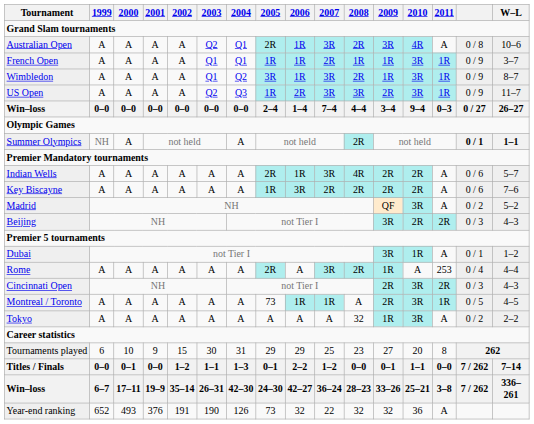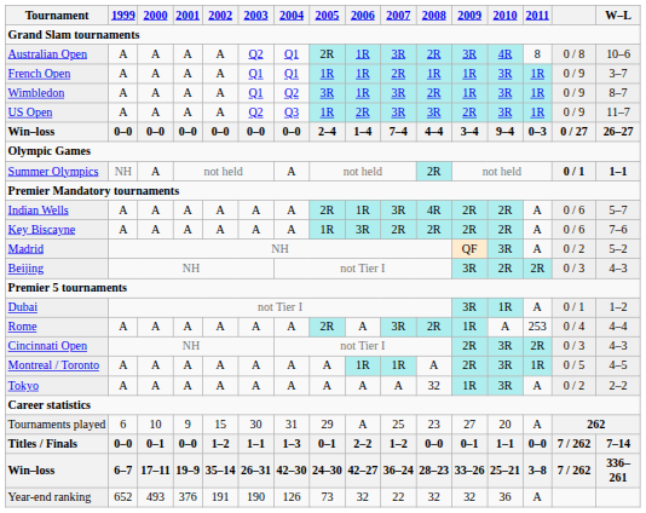 <table class=wikitable style=text-align:center;font-size:97%>
 <tr>
 <th>Tournament</th>
 <th><a href='#'>1999</a></th>
 <th><a href='#'>2000</a></th>
 <th><a href='#'>2001</a></th>
 <th><a href='#'>2002</a></th>
 <th><a href='#'>2003</a></th>
 <th><a href='#'>2004</a></th>
 <th><a href='#'>2005</a></th>
 <th><a href='#'>2006</a></th>
 <th><a href='#'>2007</a></th>
 <th><a href='#'>2008</a></th>
 <th><a href='#'>2009</a></th>
 <th><a href='#'>2010</a></th>
 <th><a href='#'>2011</a></th>
 <th width=50></th>
 <th width=50>W–L</th>
 </tr>
 <tr>
 <td colspan=18 align=left><strong>Grand Slam tournaments</strong></td>
 </tr>
 <tr>
 <td bgcolor=#EFEFEF align=left><a href='#'>Australian Open</a></td>
 <td>A</td>
 <td>A</td>
 <td>A</td>
 <td>A</td>
 <td><a href='#'>Q2</a></td>
 <td><a href='#'>Q1</a></td>
 <td bgcolor=#afeeee>2R</td>
 <td bgcolor=#afeeee><a href='#'>1R</a></td>
 <td bgcolor=#afeeee><a href='#'>3R</a></td>
 <td bgcolor=#afeeee><a href='#'>2R</a></td>
 <td bgcolor=#afeeee><a href='#'>3R</a></td>
 <td bgcolor=#afeeee><a href='#'>4R</a></td>
-<td>A</td>
+<td>8</td>
 <td bgcolor=#EFEFEF>0 / 8</td>
 <td bgcolor=#EFEFEF>10–6</td>
 </tr>
 <tr>
 <td bgcolor=#EFEFEF align=left><a href='#'>French Open</a></td>
 <td>A</td>
 <td>A</td>
 <td>A</td>
 <td>A</td>
 <td><a href='#'>Q1</a></td>
 <td><a href='#'>Q1</a></td>
 <td bgcolor=#afeeee><a href='#'>1R</a></td>
 <td bgcolor=#afeeee><a href='#'>1R</a></td>
 <td bgcolor=#afeeee><a href='#'>2R</a></td>
 <td bgcolor=#afeeee><a href='#'>1R</a></td>
 <td bgcolor=#afeeee><a href='#'>1R</a></td>
 <td bgcolor=#afeeee><a href='#'>3R</a></td>
 <td bgcolor=#afeeee><a href='#'>1R</a></td>
 <td bgcolor=#EFEFEF>0 / 9</td>
 <td bgcolor=#EFEFEF>3–7</td>
 </tr>
 <tr>
 <td bgcolor=#EFEFEF align=left><a href='#'>Wimbledon</a></td>
 <td>A</td>
 <td>A</td>
 <td>A</td>
 <td>A</td>
 <td><a href='#'>Q1</a></td>
 <td><a href='#'>Q2</a></td>
 <td bgcolor=#afeeee><a href='#'>3R</a></td>
 <td bgcolor=#afeeee><a href='#'>1R</a></td>
 <td bgcolor=#afeeee><a href='#'>3R</a></td>
 <td bgcolor=#afeeee><a href='#'>2R</a></td>
 <td bgcolor=#afeeee><a href='#'>1R</a></td>
 <td bgcolor=#afeeee><a href='#'>3R</a></td>
 <td bgcolor=#afeeee><a href='#'>1R</a></td>
 <td bgcolor=#EFEFEF>0 / 9</td>
 <td bgcolor=#EFEFEF>8–7</td>
 </tr>
 <tr>
 <td bgcolor=#EFEFEF align=left><a href='#'>US Open</a></td>
 <td>A</td>
 <td>A</td>
 <td>A</td>
 <td>A</td>
 <td><a href='#'>Q2</a></td>
 <td><a href='#'>Q3</a></td>
 <td bgcolor=#afeeee><a href='#'>1R</a></td>
 <td bgcolor=#afeeee><a href='#'>2R</a></td>
 <td bgcolor=#afeeee><a href='#'>3R</a></td>
 <td bgcolor=#afeeee><a href='#'>3R</a></td>
 <td bgcolor=#afeeee><a href='#'>2R</a></td>
 <td bgcolor=#afeeee><a href='#'>3R</a></td>
 <td bgcolor=#afeeee><a href='#'>1R</a></td>
 <td bgcolor=#EFEFEF>0 / 9</td>
 <td bgcolor=#EFEFEF>11–7</td>
 </tr>
 <tr>
 <th style=text-align:left>Win–loss</th>
 <th>0–0</th>
 <th>0–0</th>
 <th>0–0</th>
 <th>0–0</th>
 <th>0–0</th>
 <th>0–0</th>
 <th>2–4</th>
 <th>1–4</th>
 <th>7–4</th>
 <th>4–4</th>
 <th>3–4</th>
 <th>9–4</th>
 <th>0–3</th>
 <th>0 / 27</th>
 <th>26–27</th>
 </tr>
 <tr>
 <td colspan=18 align=left><strong>Olympic Games</strong></td>
 </tr>
 <tr>
 <td bgcolor=#EFEFEF align=left><a href='#'>Summer Olympics</a></td>
 <td style=color:#767676>NH</td>
 <td>A</td>
 <td colspan=3 style=color:#767676>not held</td>
 <td>A</td>
 <td colspan=3 style=color:#767676>not held</td>
 <td bgcolor=#afeeee>2R</td>
 <td colspan=3 style=color:#767676>not held</td>
 <th>0 / 1</th>
 <th>1–1</th>
 </tr>
 <tr>
 <td colspan=18 align=left><strong>Premier Mandatory tournaments</strong></td>
 </tr>
 <tr>
 <td bgcolor=#EFEFEF align=left><a href='#'>Indian Wells</a></td>
 <td>A</td>
 <td>A</td>
 <td>A</td>
 <td>A</td>
 <td>A</td>
 <td>A</td>
 <td bgcolor=#afeeee>2R</td>
 <td bgcolor=#afeeee>1R</td>
 <td bgcolor=#afeeee>3R</td>
 <td bgcolor=#afeeee>4R</td>
 <td bgcolor=#afeeee>2R</td>
 <td bgcolor=#afeeee>2R</td>
 <td>A</td>
 <td bgcolor=#EFEFEF>0 / 6</td>
 <td bgcolor=#EFEFEF>5–7</td>
 </tr>
 <tr>
 <td bgcolor=#EFEFEF align=left><a href='#'>Key Biscayne</a></td>
 <td>A</td>
 <td>A</td>
 <td>A</td>
 <td>A</td>
 <td>A</td>
 <td>A</td>
 <td bgcolor=#afeeee>1R</td>
 <td bgcolor=#afeeee>3R</td>
 <td bgcolor=#afeeee>2R</td>
 <td bgcolor=#afeeee>2R</td>
 <td bgcolor=#afeeee>2R</td>
 <td bgcolor=#afeeee>2R</td>
 <td>A</td>
 <td bgcolor=#EFEFEF>0 / 6</td>
 <td bgcolor=#EFEFEF>7–6</td>
 </tr>
 <tr>
 <td bgcolor=#EFEFEF align=left><a href='#'>Madrid</a></td>
 <td colspan=10 style=color:#767676>NH</td>
 <td bgcolor=#ffebcd>QF</td>
 <td bgcolor=#afeeee>3R</td>
 <td>A</td>
 <td bgcolor=#EFEFEF>0 / 2</td>
 <td bgcolor=#EFEFEF>5–2</td>
 </tr>
 <tr>
 <td bgcolor=#EFEFEF align=left><a href='#'>Beijing</a></td>
 <td colspan=5 style=color:#767676>NH</td>
 <td colspan=5 style=color:#767676>not Tier I</td>
 <td bgcolor=#afeeee>3R</td>
 <td bgcolor=#afeeee>2R</td>
 <td bgcolor=#afeeee>2R</td>
 <td bgcolor=#EFEFEF>0 / 3</td>
 <td bgcolor=#EFEFEF>4–3</td>
 </tr>
 <tr>
 <td colspan=18 align=left><strong> Premier 5 tournaments</strong></td>
 </tr>
 <tr>
 <td bgcolor=#EFEFEF align=left><a href='#'>Dubai</a></td>
 <td colspan=10 style=color:#767676>not Tier I</td>
 <td bgcolor=#afeeee>3R</td>
 <td bgcolor=#afeeee>1R</td>
 <td>A</td>
 <td bgcolor=#EFEFEF>0 / 1</td>
 <td bgcolor=#EFEFEF>1–2</td>
 </tr>
 <tr>
 <td bgcolor=#EFEFEF align=left><a href='#'>Rome</a></td>
 <td>A</td>
 <td>A</td>
 <td>A</td>
 <td>A</td>
 <td>A</td>
 <td>A</td>
 <td bgcolor=#afeeee>2R</td>
 <td>A</td>
 <td bgcolor=#afeeee>3R</td>
 <td bgcolor=#afeeee>2R</td>
 <td bgcolor=#AFEEEE>1R</td>
 <td>A</td>
 <td>253</td>
 <td bgcolor=#EFEFEF>0 / 4</td>
 <td bgcolor=#EFEFEF>4–4</td>
 </tr>
 <tr>
 <td bgcolor=#EFEFEF align=left><a href='#'>Cincinnati Open</a></td>
 <td colspan=5 style=color:#767676>NH</td>
 <td colspan=5 style=color:#767676>not Tier I</td>
 <td bgcolor=#afeeee>2R</td>
 <td bgcolor=#afeeee>3R</td>
 <td bgcolor=#afeeee>2R</td>
 <td bgcolor=#EFEFEF>0 / 3</td>
 <td bgcolor=#EFEFEF>4–3</td>
 </tr>
 <tr>
 <td bgcolor=#EFEFEF align=left><a href='#'>Montreal / Toronto</a></td>
 <td>A</td>
 <td>A</td>
 <td>A</td>
 <td>A</td>
 <td>A</td>
 <td>A</td>
-<td>73</td>
+<td>A</td>
 <td bgcolor=#afeeee>1R</td>
 <td bgcolor=#afeeee>1R</td>
 <td>A</td>
 <td bgcolor=#afeeee>2R</td>
 <td bgcolor=#afeeee>3R</td>
 <td bgcolor=#afeeee>1R</td>
 <td bgcolor=#EFEFEF>0 / 5</td>
 <td bgcolor=#EFEFEF>4–5</td>
 </tr>
 <tr>
 <td bgcolor=#EFEFEF align=left><a href='#'>Tokyo</a></td>
 <td>A</td>
 <td>A</td>
 <td>A</td>
 <td>A</td>
 <td>A</td>
 <td>A</td>
 <td>A</td>
 <td>A</td>
 <td>A</td>
 <td>32</td>
 <td bgcolor=#afeeee>1R</td>
 <td bgcolor=#afeeee>3R</td>
 <td>A</td>
 <td bgcolor=#EFEFEF>0 / 2</td>
 <td bgcolor=#EFEFEF>2–2</td>
 </tr>
 <tr>
 <td colspan=18 align=left><strong>Career statistics</strong></td>
 </tr>
 <tr>
 <td bgcolor=#efefef align=left>Tournaments played</td>
 <td>6</td>
 <td>10</td>
 <td>9</td>
 <td>15</td>
 <td>30</td>
 <td>31</td>
 <td>29</td>
-<td>29</td>
+<td>A</td>
 <td>25</td>
 <td>23</td>
 <td>27</td>
 <td>20</td>
-<td>8</td>
+<td>A</td>
 <th colspan=2>262</th>
 </tr>
 <tr>
 <th style=text-align:left>Titles / Finals</th>
 <th>0–0</th>
 <th>0–1</th>
 <th>0–0</th>
 <th>1–2</th>
 <th>1–1</th>
 <th>1–3</th>
 <th>0–1</th>
 <th>2–2</th>
 <th>1–2</th>
 <th>0–0</th>
 <th>0–1</th>
 <th>1–1</th>
 <th>0–0</th>
 <th>7 / 262</th>
 <th>7–14</th>
 </tr>
 <tr>
 <th style=text-align:left>Win–loss</th>
 <th>6–7</th>
 <th>17–11</th>
 <th>19–9</th>
 <th>35–14</th>
 <th>26–31</th>
 <th>42–30</th>
 <th>24–30</th>
 <th>42–27</th>
 <th>36–24</th>
 <th>28–23</th>
 <th>33–26</th>
 <th>25–21</th>
 <th>3–8</th>
 <th>7 / 262</th>
 <th>336–261</th>
 </tr>
 <tr>
 <td bgcolor=#efefef align=left>Year-end ranking</td>
 <td>652</td>
 <td>493</td>
 <td>376</td>
 <td>191</td>
 <td>190</td>
 <td>126</td>
 <td>73</td>
 <td>32</td>
 <td>22</td>
 <td>32</td>
 <td>32</td>
 <td>36</td>
 <td>A</td>
 <td></td>
 <td></td>
 </tr>
 </table>
